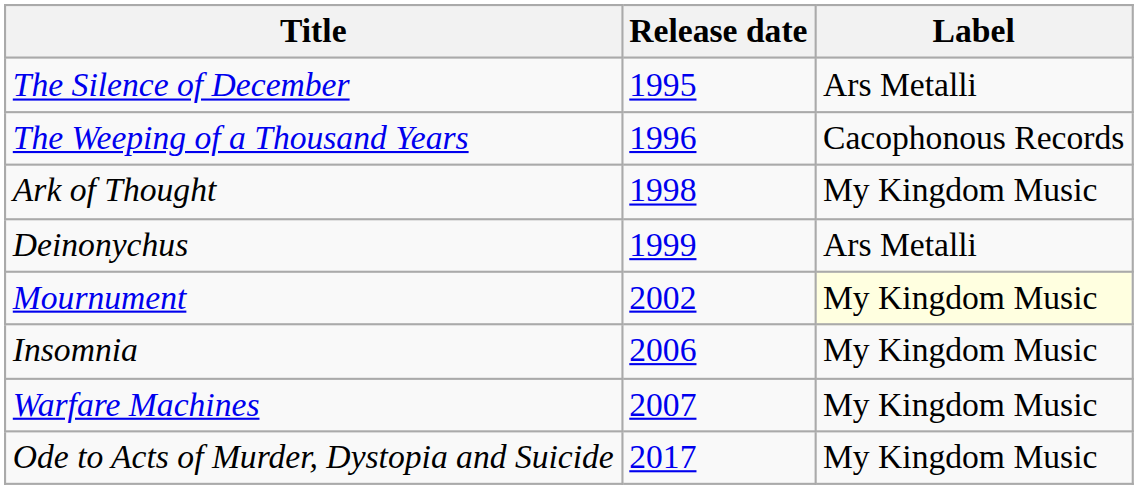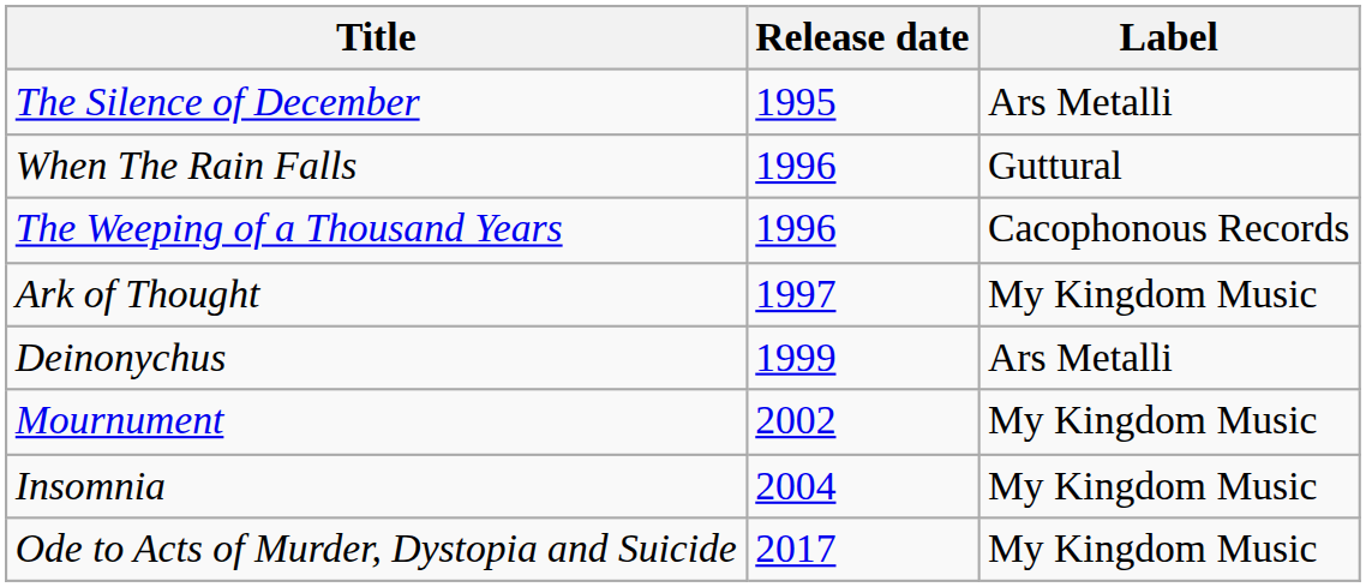 <table class="wikitable">
 <tr>
 <th>Title</th>
 <th>Release date</th>
 <th>Label</th>
 </tr>
 <tr>
 <td><em><a href='#'>The Silence of December</a></em></td>
 <td><a href='#'>1995</a></td>
 <td>Ars Metalli</td>
 </tr>
 <tr>
+<td><em>When The Rain Falls</em></td>
+<td><a href='#'>1996</a></td>
+<td>Guttural</td>
+</tr>
+<tr>
 <td><em><a href='#'>The Weeping of a Thousand Years</a></em></td>
 <td><a href='#'>1996</a></td>
 <td>Cacophonous Records</td>
 </tr>
 <tr>
 <td><em> Ark of Thought </em></td>
-<td><a href='#'>1998</a></td>
+<td><a href='#'>1997</a></td>
 <td>My Kingdom Music</td>
 </tr>
 <tr>
 <td><em> Deinonychus </em></td>
 <td><a href='#'>1999</a></td>
 <td>Ars Metalli</td>
 </tr>
 <tr>
 <td><em><a href='#'>Mournument</a></em></td>
 <td><a href='#'>2002</a></td>
-<td style="background: lightyellow;">My Kingdom Music</td>
+<td>My Kingdom Music</td>
 </tr>
 <tr>
 <td><em> Insomnia </em></td>
-<td><a href='#'>2006</a></td>
-<td>My Kingdom Music</td>
-</tr>
-<tr>
-<td><em><a href='#'>Warfare Machines</a></em></td>
-<td><a href='#'>2007</a></td>
+<td><a href='#'>2004</a></td>
 <td>My Kingdom Music</td>
 </tr>
 <tr>
 <td><em>Ode to Acts of Murder, Dystopia and Suicide</em></td>
 <td><a href='#'>2017</a></td>
 <td>My Kingdom Music</td>
 </tr>
 </table>
